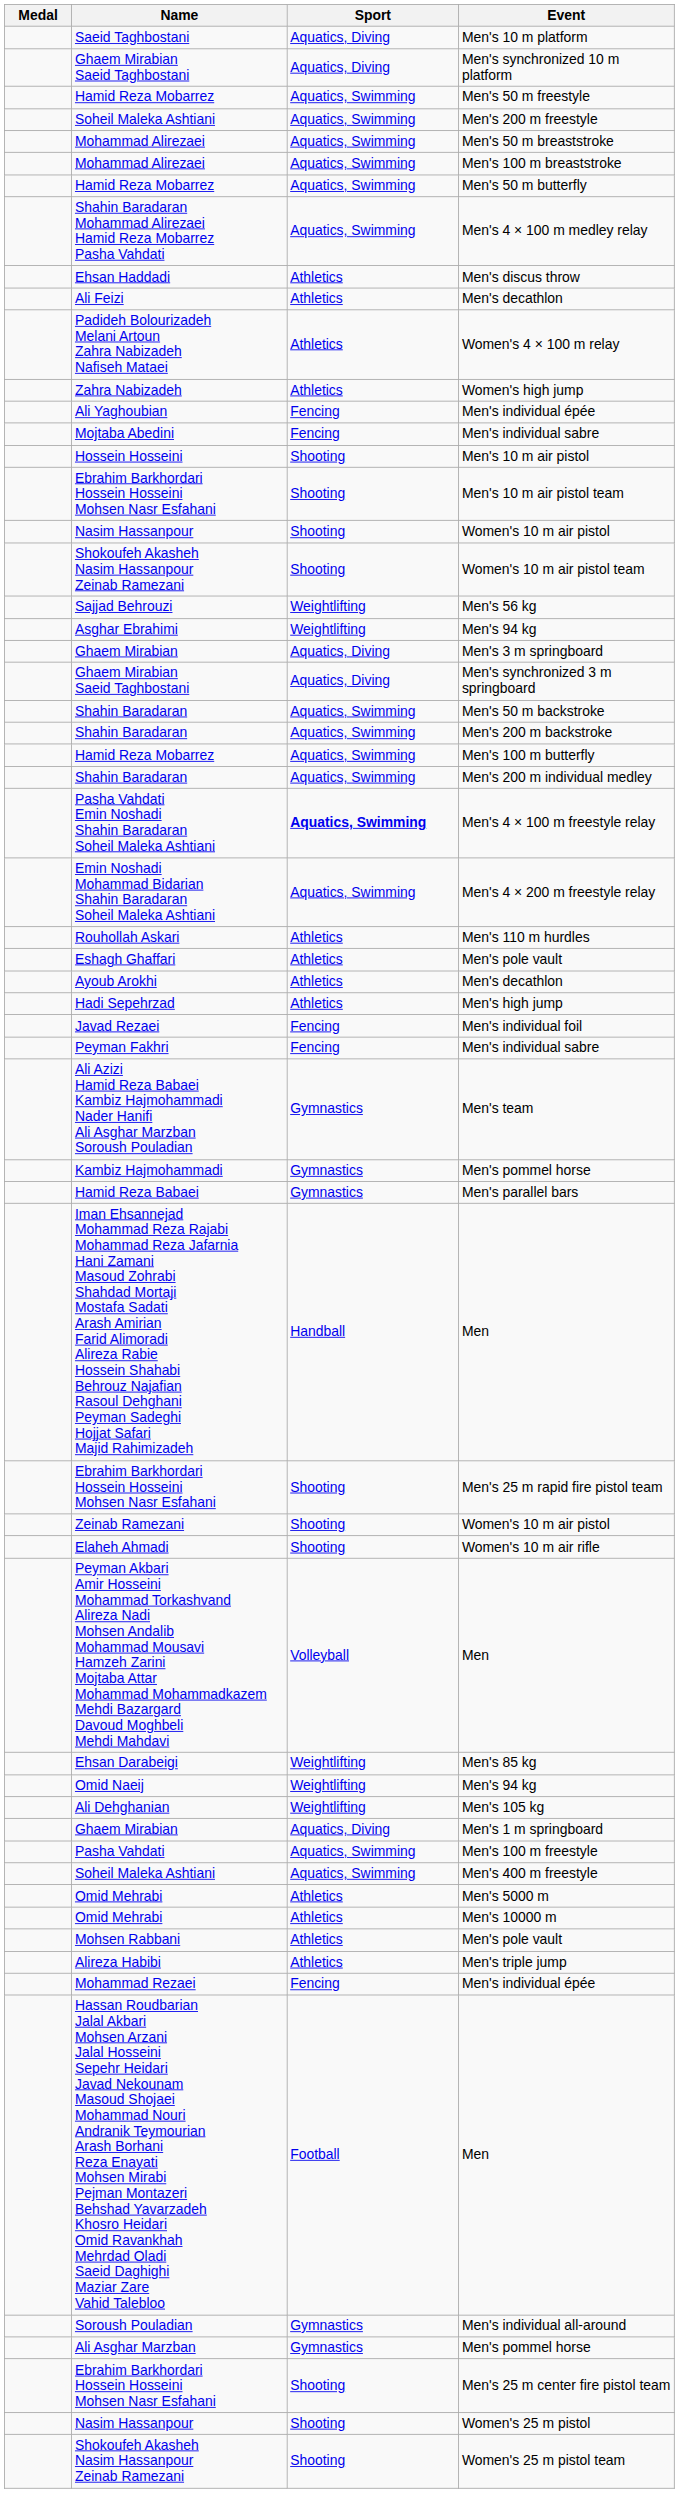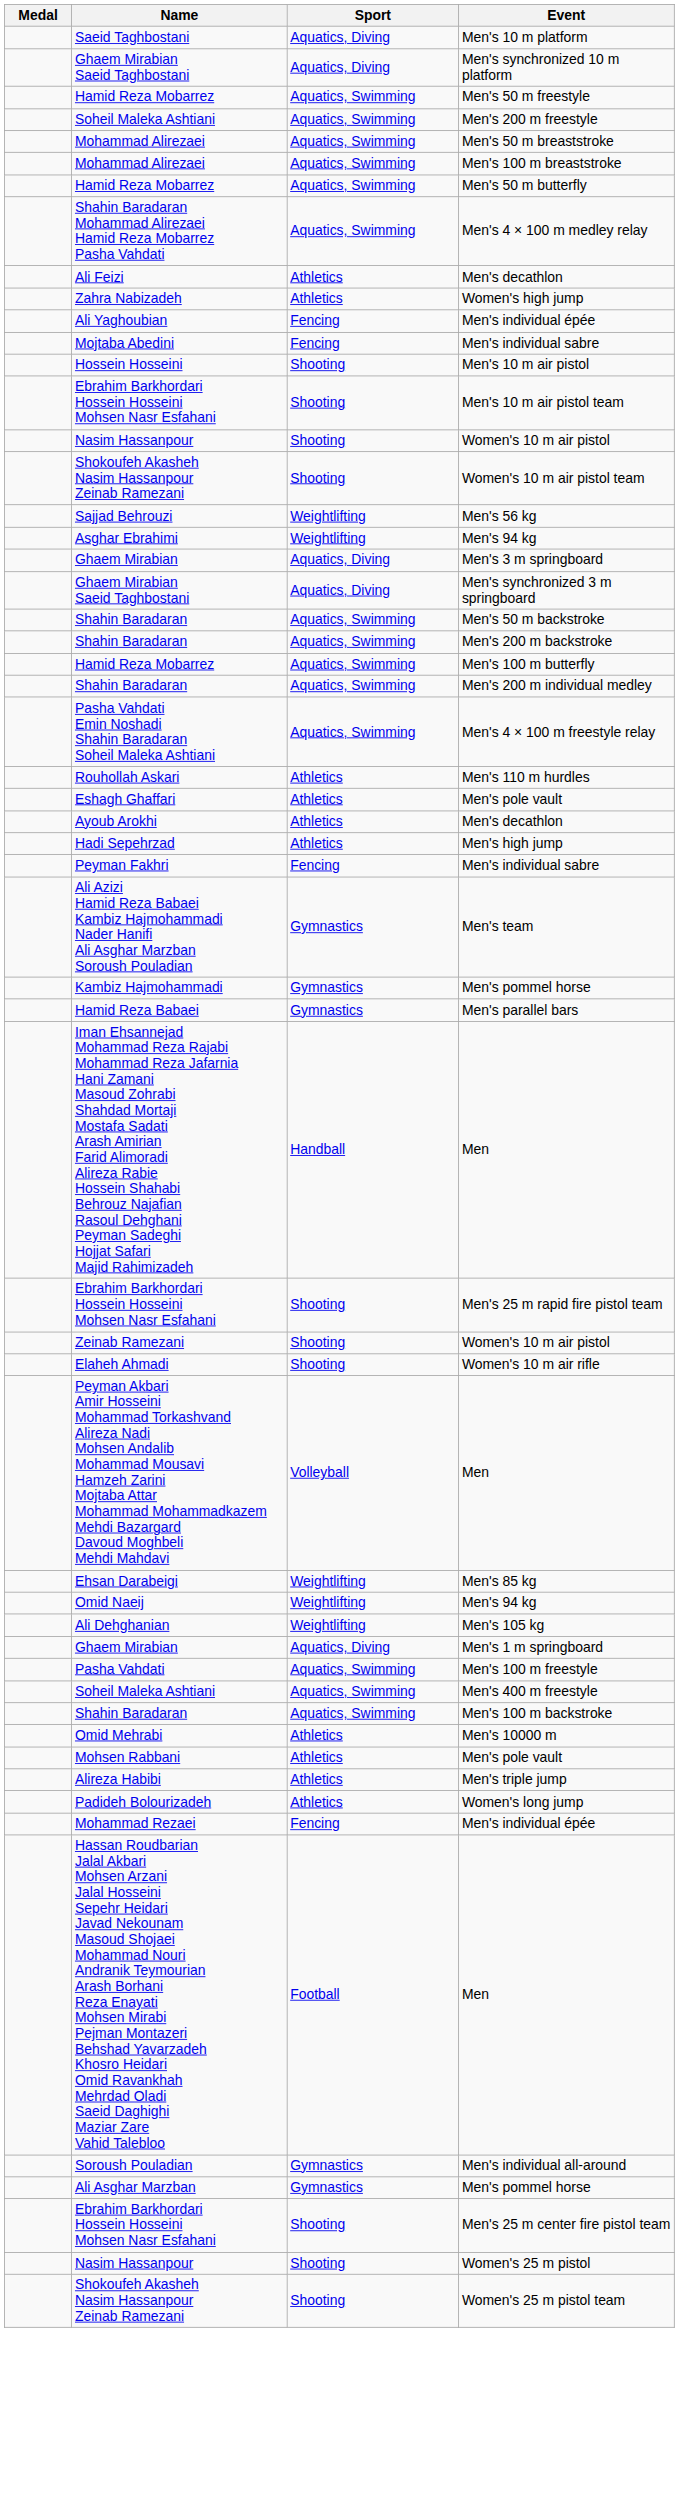 <table class="wikitable sortable" style="text-align:left;">
 <tr>
 <th width="70">Medal</th>
 <th width="240">Name</th>
 <th width="190">Sport</th>
 <th width="240">Event</th>
 </tr>
 <tr>
 <td></td>
 <td><a href='#'>Saeid Taghbostani</a></td>
 <td><a href='#'>Aquatics, Diving</a></td>
 <td>Men's 10 m platform</td>
 </tr>
 <tr>
 <td></td>
 <td><a href='#'>Ghaem Mirabian</a><br><a href='#'>Saeid Taghbostani</a></td>
 <td><a href='#'>Aquatics, Diving</a></td>
 <td>Men's synchronized 10 m platform</td>
 </tr>
 <tr>
 <td></td>
 <td><a href='#'>Hamid Reza Mobarrez</a></td>
 <td><a href='#'>Aquatics, Swimming</a></td>
 <td>Men's 50 m freestyle</td>
 </tr>
 <tr>
 <td></td>
 <td><a href='#'>Soheil Maleka Ashtiani</a></td>
 <td><a href='#'>Aquatics, Swimming</a></td>
 <td>Men's 200 m freestyle</td>
 </tr>
 <tr>
 <td></td>
 <td><a href='#'>Mohammad Alirezaei</a></td>
 <td><a href='#'>Aquatics, Swimming</a></td>
 <td>Men's 50 m breaststroke</td>
 </tr>
 <tr>
 <td></td>
 <td><a href='#'>Mohammad Alirezaei</a></td>
 <td><a href='#'>Aquatics, Swimming</a></td>
 <td>Men's 100 m breaststroke</td>
 </tr>
 <tr>
 <td></td>
 <td><a href='#'>Hamid Reza Mobarrez</a></td>
 <td><a href='#'>Aquatics, Swimming</a></td>
 <td>Men's 50 m butterfly</td>
 </tr>
 <tr>
 <td></td>
 <td><a href='#'>Shahin Baradaran</a><br><a href='#'>Mohammad Alirezaei</a><br><a href='#'>Hamid Reza Mobarrez</a><br><a href='#'>Pasha Vahdati</a></td>
 <td><a href='#'>Aquatics, Swimming</a></td>
 <td>Men's 4 × 100 m medley relay</td>
 </tr>
 <tr>
 <td></td>
-<td><a href='#'>Ehsan Haddadi</a></td>
-<td><a href='#'>Athletics</a></td>
-<td>Men's discus throw</td>
-</tr>
-<tr>
-<td></td>
 <td><a href='#'>Ali Feizi</a></td>
 <td><a href='#'>Athletics</a></td>
 <td>Men's decathlon</td>
-</tr>
-<tr>
-<td></td>
-<td><a href='#'>Padideh Bolourizadeh</a><br><a href='#'>Melani Artoun</a><br><a href='#'>Zahra Nabizadeh</a><br><a href='#'>Nafiseh Mataei</a></td>
-<td><a href='#'>Athletics</a></td>
-<td>Women's 4 × 100 m relay</td>
 </tr>
 <tr>
 <td></td>
 <td><a href='#'>Zahra Nabizadeh</a></td>
 <td><a href='#'>Athletics</a></td>
 <td>Women's high jump</td>
 </tr>
 <tr>
 <td></td>
 <td><a href='#'>Ali Yaghoubian</a></td>
 <td><a href='#'>Fencing</a></td>
 <td>Men's individual épée</td>
 </tr>
 <tr>
 <td></td>
 <td><a href='#'>Mojtaba Abedini</a></td>
 <td><a href='#'>Fencing</a></td>
 <td>Men's individual sabre</td>
 </tr>
 <tr>
 <td></td>
 <td><a href='#'>Hossein Hosseini</a></td>
 <td><a href='#'>Shooting</a></td>
 <td>Men's 10 m air pistol</td>
 </tr>
 <tr>
 <td></td>
 <td><a href='#'>Ebrahim Barkhordari</a><br><a href='#'>Hossein Hosseini</a><br><a href='#'>Mohsen Nasr Esfahani</a></td>
 <td><a href='#'>Shooting</a></td>
 <td>Men's 10 m air pistol team</td>
 </tr>
 <tr>
 <td></td>
 <td><a href='#'>Nasim Hassanpour</a></td>
 <td><a href='#'>Shooting</a></td>
 <td>Women's 10 m air pistol</td>
 </tr>
 <tr>
 <td></td>
 <td><a href='#'>Shokoufeh Akasheh</a><br><a href='#'>Nasim Hassanpour</a><br><a href='#'>Zeinab Ramezani</a></td>
 <td><a href='#'>Shooting</a></td>
 <td>Women's 10 m air pistol team</td>
 </tr>
 <tr>
 <td></td>
 <td><a href='#'>Sajjad Behrouzi</a></td>
 <td><a href='#'>Weightlifting</a></td>
 <td>Men's 56 kg</td>
 </tr>
 <tr>
 <td></td>
 <td><a href='#'>Asghar Ebrahimi</a></td>
 <td><a href='#'>Weightlifting</a></td>
 <td>Men's 94 kg</td>
 </tr>
 <tr>
 <td></td>
 <td><a href='#'>Ghaem Mirabian</a></td>
 <td><a href='#'>Aquatics, Diving</a></td>
 <td>Men's 3 m springboard</td>
 </tr>
 <tr>
 <td></td>
 <td><a href='#'>Ghaem Mirabian</a><br><a href='#'>Saeid Taghbostani</a></td>
 <td><a href='#'>Aquatics, Diving</a></td>
 <td>Men's synchronized 3 m springboard</td>
 </tr>
 <tr>
 <td></td>
 <td><a href='#'>Shahin Baradaran</a></td>
 <td><a href='#'>Aquatics, Swimming</a></td>
 <td>Men's 50 m backstroke</td>
 </tr>
 <tr>
 <td></td>
 <td><a href='#'>Shahin Baradaran</a></td>
 <td><a href='#'>Aquatics, Swimming</a></td>
 <td>Men's 200 m backstroke</td>
 </tr>
 <tr>
 <td></td>
 <td><a href='#'>Hamid Reza Mobarrez</a></td>
 <td><a href='#'>Aquatics, Swimming</a></td>
 <td>Men's 100 m butterfly</td>
 </tr>
 <tr>
 <td></td>
 <td><a href='#'>Shahin Baradaran</a></td>
 <td><a href='#'>Aquatics, Swimming</a></td>
 <td>Men's 200 m individual medley</td>
 </tr>
 <tr>
 <td></td>
 <td><a href='#'>Pasha Vahdati</a><br><a href='#'>Emin Noshadi</a><br><a href='#'>Shahin Baradaran</a><br><a href='#'>Soheil Maleka Ashtiani</a></td>
-<td><strong><a href='#'>Aquatics, Swimming</a></strong></td>
+<td><a href='#'>Aquatics, Swimming</a></td>
 <td>Men's 4 × 100 m freestyle relay</td>
-</tr>
-<tr>
-<td></td>
-<td><a href='#'>Emin Noshadi</a><br><a href='#'>Mohammad Bidarian</a><br><a href='#'>Shahin Baradaran</a><br><a href='#'>Soheil Maleka Ashtiani</a></td>
-<td><a href='#'>Aquatics, Swimming</a></td>
-<td>Men's 4 × 200 m freestyle relay</td>
 </tr>
 <tr>
 <td></td>
 <td><a href='#'>Rouhollah Askari</a></td>
 <td><a href='#'>Athletics</a></td>
 <td>Men's 110 m hurdles</td>
 </tr>
 <tr>
 <td></td>
 <td><a href='#'>Eshagh Ghaffari</a></td>
 <td><a href='#'>Athletics</a></td>
 <td>Men's pole vault</td>
 </tr>
 <tr>
 <td></td>
 <td><a href='#'>Ayoub Arokhi</a></td>
 <td><a href='#'>Athletics</a></td>
 <td>Men's decathlon</td>
 </tr>
 <tr>
 <td></td>
 <td><a href='#'>Hadi Sepehrzad</a></td>
 <td><a href='#'>Athletics</a></td>
 <td>Men's high jump</td>
-</tr>
-<tr>
-<td></td>
-<td><a href='#'>Javad Rezaei</a></td>
-<td><a href='#'>Fencing</a></td>
-<td>Men's individual foil</td>
 </tr>
 <tr>
 <td></td>
 <td><a href='#'>Peyman Fakhri</a></td>
 <td><a href='#'>Fencing</a></td>
 <td>Men's individual sabre</td>
 </tr>
 <tr>
 <td></td>
 <td><a href='#'>Ali Azizi</a><br><a href='#'>Hamid Reza Babaei</a><br><a href='#'>Kambiz Hajmohammadi</a><br><a href='#'>Nader Hanifi</a><br><a href='#'>Ali Asghar Marzban</a><br><a href='#'>Soroush Pouladian</a></td>
 <td><a href='#'>Gymnastics</a></td>
 <td>Men's team</td>
 </tr>
 <tr>
 <td></td>
 <td><a href='#'>Kambiz Hajmohammadi</a></td>
 <td><a href='#'>Gymnastics</a></td>
 <td>Men's pommel horse</td>
 </tr>
 <tr>
 <td></td>
 <td><a href='#'>Hamid Reza Babaei</a></td>
 <td><a href='#'>Gymnastics</a></td>
 <td>Men's parallel bars</td>
 </tr>
 <tr>
 <td></td>
 <td><a href='#'>Iman Ehsannejad</a><br><a href='#'>Mohammad Reza Rajabi</a><br><a href='#'>Mohammad Reza Jafarnia</a><br><a href='#'>Hani Zamani</a><br><a href='#'>Masoud Zohrabi</a><br><a href='#'>Shahdad Mortaji</a><br><a href='#'>Mostafa Sadati</a><br><a href='#'>Arash Amirian</a><br><a href='#'>Farid Alimoradi</a><br><a href='#'>Alireza Rabie</a><br><a href='#'>Hossein Shahabi</a><br><a href='#'>Behrouz Najafian</a><br><a href='#'>Rasoul Dehghani</a><br><a href='#'>Peyman Sadeghi</a><br><a href='#'>Hojjat Safari</a><br><a href='#'>Majid Rahimizadeh</a></td>
 <td><a href='#'>Handball</a></td>
 <td>Men</td>
 </tr>
 <tr>
 <td></td>
 <td><a href='#'>Ebrahim Barkhordari</a><br><a href='#'>Hossein Hosseini</a><br><a href='#'>Mohsen Nasr Esfahani</a></td>
 <td><a href='#'>Shooting</a></td>
 <td>Men's 25 m rapid fire pistol team</td>
 </tr>
 <tr>
 <td></td>
 <td><a href='#'>Zeinab Ramezani</a></td>
 <td><a href='#'>Shooting</a></td>
 <td>Women's 10 m air pistol</td>
 </tr>
 <tr>
 <td></td>
 <td><a href='#'>Elaheh Ahmadi</a></td>
 <td><a href='#'>Shooting</a></td>
 <td>Women's 10 m air rifle</td>
 </tr>
 <tr>
 <td></td>
 <td><a href='#'>Peyman Akbari</a><br><a href='#'>Amir Hosseini</a><br><a href='#'>Mohammad Torkashvand</a><br><a href='#'>Alireza Nadi</a><br><a href='#'>Mohsen Andalib</a><br><a href='#'>Mohammad Mousavi</a><br><a href='#'>Hamzeh Zarini</a><br><a href='#'>Mojtaba Attar</a><br><a href='#'>Mohammad Mohammadkazem</a><br><a href='#'>Mehdi Bazargard</a><br><a href='#'>Davoud Moghbeli</a><br><a href='#'>Mehdi Mahdavi</a></td>
 <td><a href='#'>Volleyball</a></td>
 <td>Men</td>
 </tr>
 <tr>
 <td></td>
 <td><a href='#'>Ehsan Darabeigi</a></td>
 <td><a href='#'>Weightlifting</a></td>
 <td>Men's 85 kg</td>
 </tr>
 <tr>
 <td></td>
 <td><a href='#'>Omid Naeij</a></td>
 <td><a href='#'>Weightlifting</a></td>
 <td>Men's 94 kg</td>
 </tr>
 <tr>
 <td></td>
 <td><a href='#'>Ali Dehghanian</a></td>
 <td><a href='#'>Weightlifting</a></td>
 <td>Men's 105 kg</td>
 </tr>
 <tr>
 <td></td>
 <td><a href='#'>Ghaem Mirabian</a></td>
 <td><a href='#'>Aquatics, Diving</a></td>
 <td>Men's 1 m springboard</td>
 </tr>
 <tr>
 <td></td>
 <td><a href='#'>Pasha Vahdati</a></td>
 <td><a href='#'>Aquatics, Swimming</a></td>
 <td>Men's 100 m freestyle</td>
 </tr>
 <tr>
 <td></td>
 <td><a href='#'>Soheil Maleka Ashtiani</a></td>
 <td><a href='#'>Aquatics, Swimming</a></td>
 <td>Men's 400 m freestyle</td>
 </tr>
 <tr>
 <td></td>
-<td><a href='#'>Omid Mehrabi</a></td>
-<td><a href='#'>Athletics</a></td>
-<td>Men's 5000 m</td>
+<td><a href='#'>Shahin Baradaran</a></td>
+<td><a href='#'>Aquatics, Swimming</a></td>
+<td>Men's 100 m backstroke</td>
 </tr>
 <tr>
 <td></td>
 <td><a href='#'>Omid Mehrabi</a></td>
 <td><a href='#'>Athletics</a></td>
 <td>Men's 10000 m</td>
 </tr>
 <tr>
 <td></td>
 <td><a href='#'>Mohsen Rabbani</a></td>
 <td><a href='#'>Athletics</a></td>
 <td>Men's pole vault</td>
 </tr>
 <tr>
 <td></td>
 <td><a href='#'>Alireza Habibi</a></td>
 <td><a href='#'>Athletics</a></td>
 <td>Men's triple jump</td>
+</tr>
+<tr>
+<td></td>
+<td><a href='#'>Padideh Bolourizadeh</a></td>
+<td><a href='#'>Athletics</a></td>
+<td>Women's long jump</td>
 </tr>
 <tr>
 <td></td>
 <td><a href='#'>Mohammad Rezaei</a></td>
 <td><a href='#'>Fencing</a></td>
 <td>Men's individual épée</td>
 </tr>
 <tr>
 <td></td>
 <td><a href='#'>Hassan Roudbarian</a><br><a href='#'>Jalal Akbari</a><br><a href='#'>Mohsen Arzani</a><br><a href='#'>Jalal Hosseini</a><br><a href='#'>Sepehr Heidari</a><br><a href='#'>Javad Nekounam</a><br><a href='#'>Masoud Shojaei</a><br><a href='#'>Mohammad Nouri</a><br><a href='#'>Andranik Teymourian</a><br><a href='#'>Arash Borhani</a><br><a href='#'>Reza Enayati</a><br><a href='#'>Mohsen Mirabi</a><br><a href='#'>Pejman Montazeri</a><br><a href='#'>Behshad Yavarzadeh</a><br><a href='#'>Khosro Heidari</a><br><a href='#'>Omid Ravankhah</a><br><a href='#'>Mehrdad Oladi</a><br><a href='#'>Saeid Daghighi</a><br><a href='#'>Maziar Zare</a><br><a href='#'>Vahid Talebloo</a></td>
 <td><a href='#'>Football</a></td>
 <td>Men</td>
 </tr>
 <tr>
 <td></td>
 <td><a href='#'>Soroush Pouladian</a></td>
 <td><a href='#'>Gymnastics</a></td>
 <td>Men's individual all-around</td>
 </tr>
 <tr>
 <td></td>
 <td><a href='#'>Ali Asghar Marzban</a></td>
 <td><a href='#'>Gymnastics</a></td>
 <td>Men's pommel horse</td>
 </tr>
 <tr>
 <td></td>
 <td><a href='#'>Ebrahim Barkhordari</a><br><a href='#'>Hossein Hosseini</a><br><a href='#'>Mohsen Nasr Esfahani</a></td>
 <td><a href='#'>Shooting</a></td>
 <td>Men's 25 m center fire pistol team</td>
 </tr>
 <tr>
 <td></td>
 <td><a href='#'>Nasim Hassanpour</a></td>
 <td><a href='#'>Shooting</a></td>
 <td>Women's 25 m pistol</td>
 </tr>
 <tr>
 <td></td>
 <td><a href='#'>Shokoufeh Akasheh</a><br><a href='#'>Nasim Hassanpour</a><br><a href='#'>Zeinab Ramezani</a></td>
 <td><a href='#'>Shooting</a></td>
 <td>Women's 25 m pistol team</td>
 </tr>
 </table>
